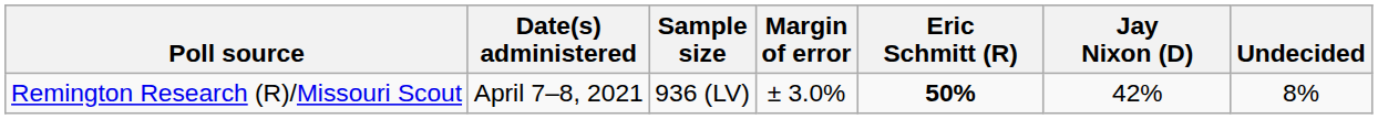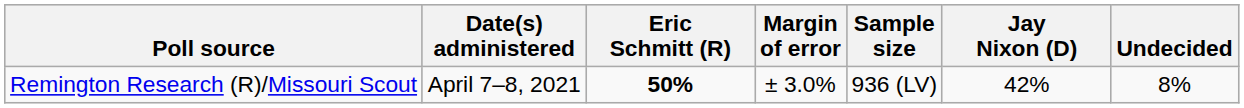 <table class="wikitable" style="font-size:90%;text-align:center;">
 <tr valign=bottom>
 <th>Poll source</th>
 <th>Date(s)<br>administered</th>
+<th style="width:100px;">Eric<br>Schmitt (R)</th>
+<th>Margin<br>of error</th>
 <th>Sample<br>size</th>
-<th>Margin<br>of error</th>
-<th style="width:100px;">Eric<br>Schmitt (R)</th>
 <th style="width:100px;">Jay<br>Nixon (D)</th>
 <th>Undecided</th>
 </tr>
 <tr>
 <td style="text-align:left;"><a href='#'>Remington Research</a> (R)/<a href='#'>Missouri Scout</a></td>
 <td>April 7–8, 2021</td>
+<td><strong>50%</strong></td>
+<td>± 3.0%</td>
 <td>936 (LV)</td>
-<td>± 3.0%</td>
-<td><strong>50%</strong></td>
 <td>42%</td>
 <td>8%</td>
 </tr>
 </table>
